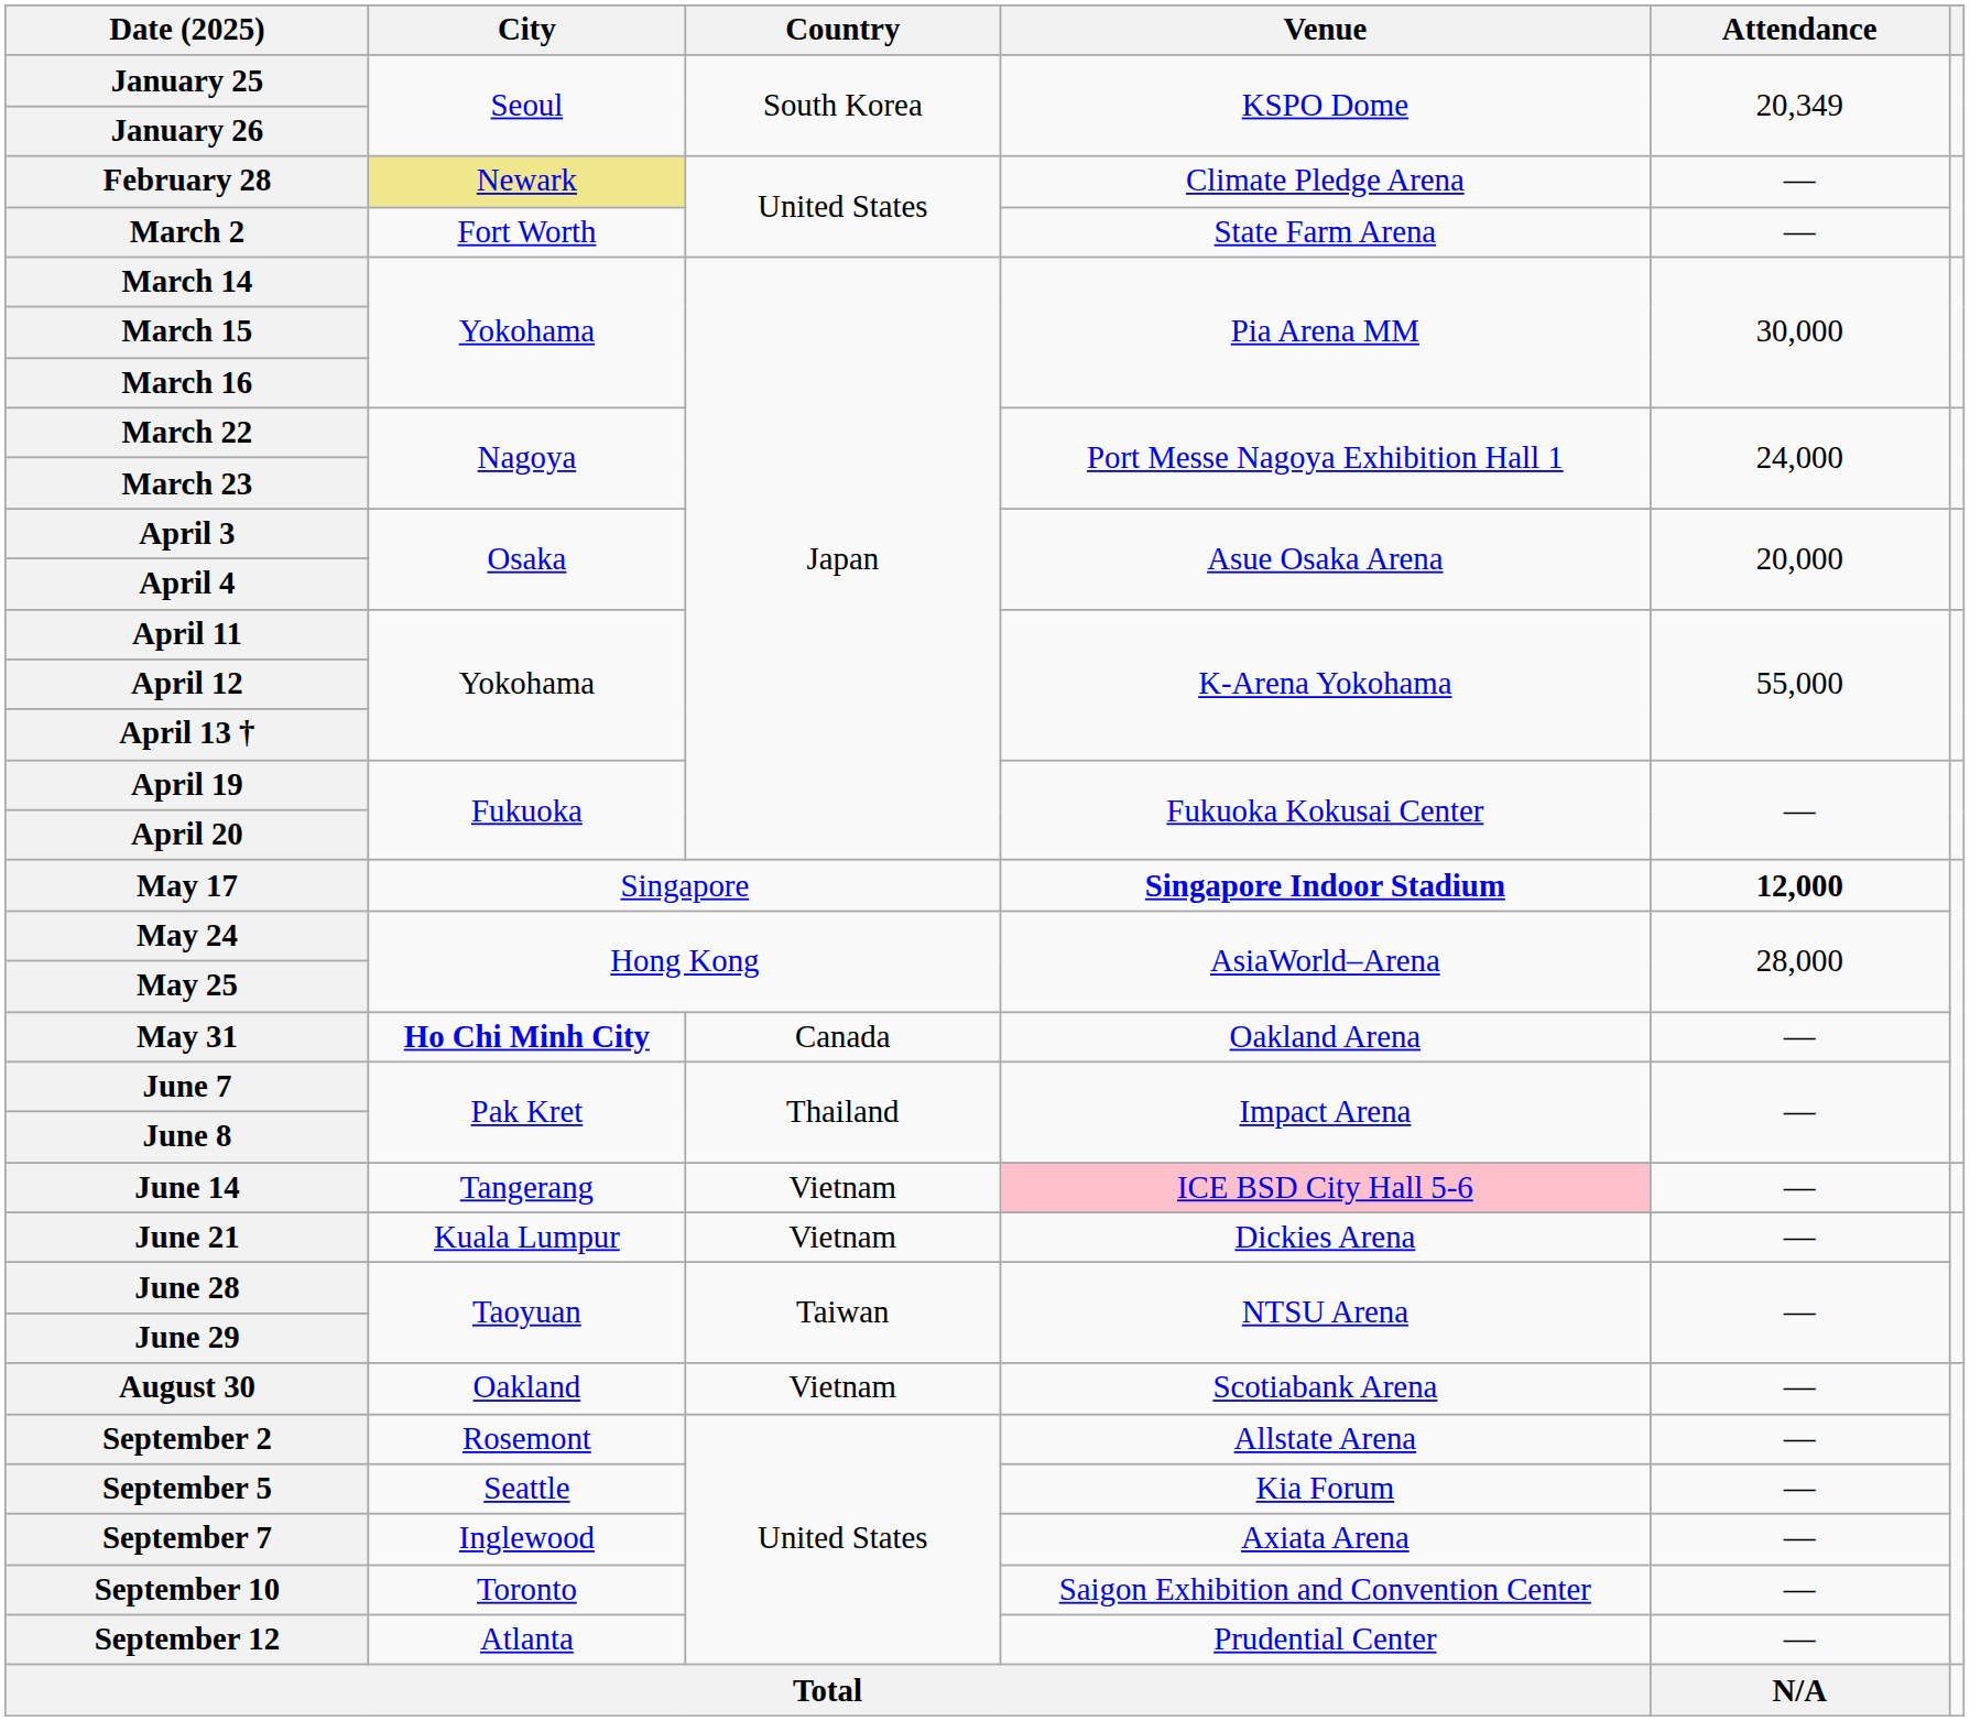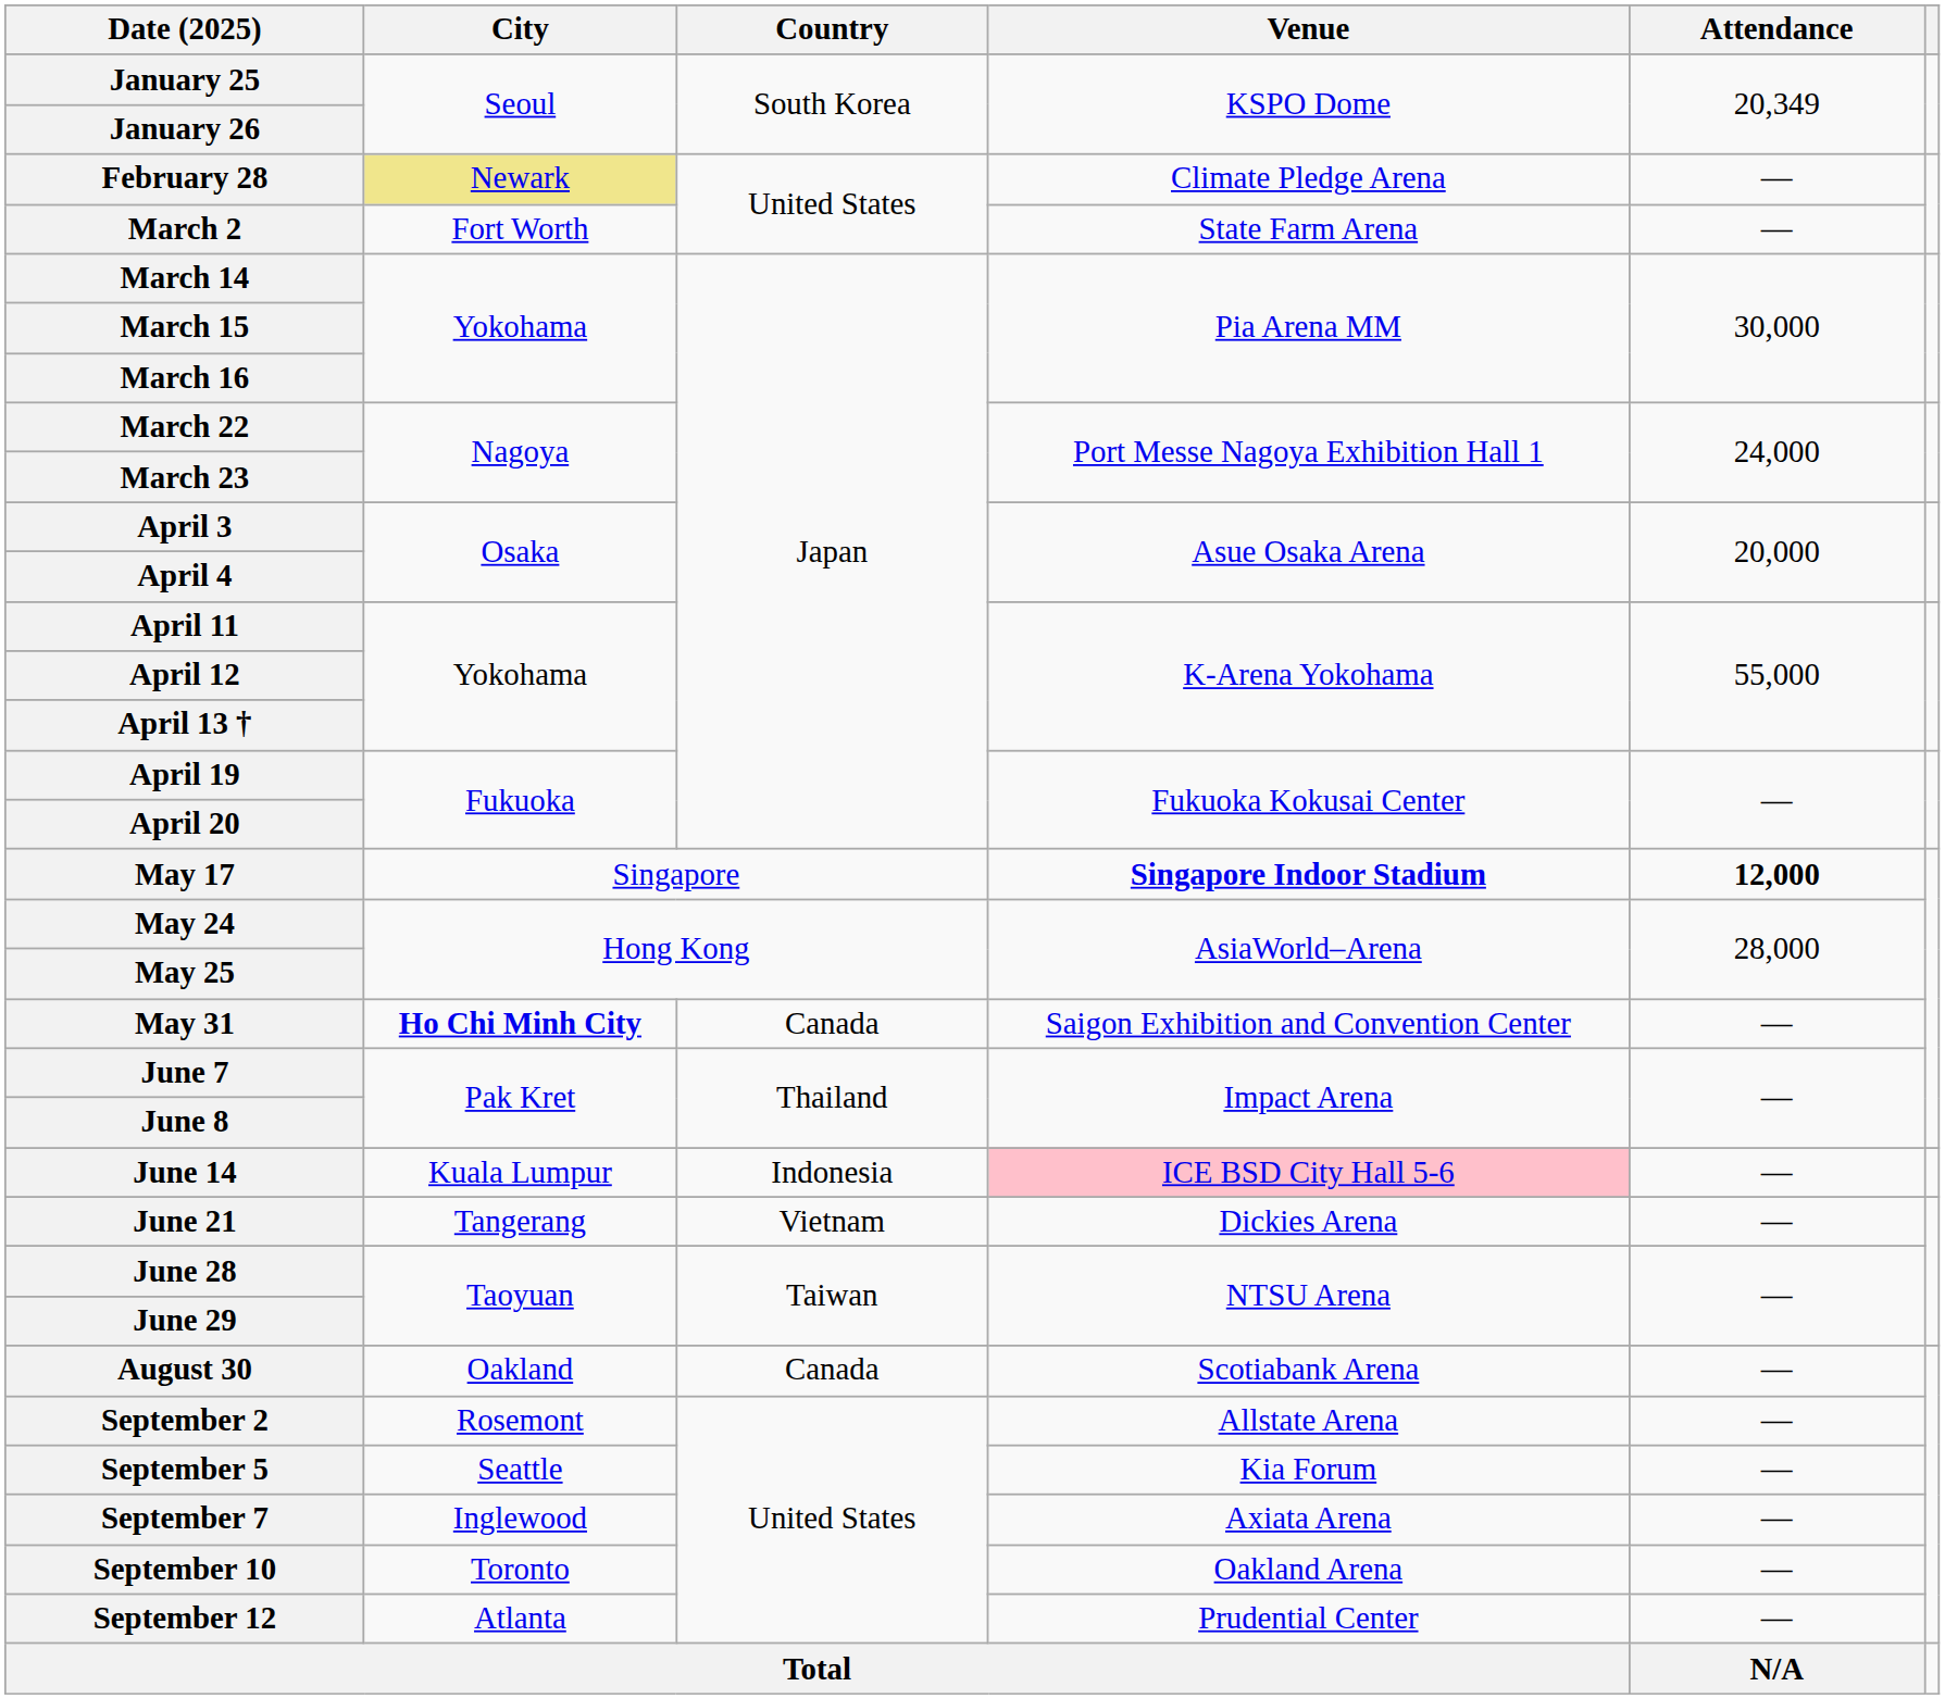 <table class="wikitable plainrowheaders" style="text-align:center">
 <tr>
 <th scope="col" style="width:11em">Date (2025)</th>
 <th scope="col" style="width:9.5em">City</th>
 <th scope="col" style="width:9.5em">Country</th>
 <th scope="col" style="width:20em">Venue</th>
 <th scope="col" style="width:9em">Attendance</th>
 <th class="unsortable" scope="col"></th>
 </tr>
 <tr>
 <th scope="row" style="text-align:center">January 25</th>
 <td rowspan="2"><a href='#'>Seoul</a></td>
 <td rowspan="2">South Korea</td>
 <td rowspan="2"><a href='#'>KSPO Dome</a></td>
 <td rowspan="2">20,349</td>
 <td rowspan="2"></td>
 </tr>
 <tr>
 <th scope="row" style="text-align:center">January 26</th>
 </tr>
 <tr>
 <th scope="row" style="text-align:center">February 28</th>
 <td style="background: khaki;"><a href='#'>Newark</a></td>
 <td rowspan="2">United States</td>
 <td><a href='#'>Climate Pledge Arena</a></td>
 <td>—</td>
 <td rowspan="2"></td>
 </tr>
 <tr>
 <th scope="row" style="text-align:center">March 2</th>
 <td><a href='#'>Fort Worth</a></td>
 <td><a href='#'>State Farm Arena</a></td>
 <td>—</td>
 </tr>
 <tr>
 <th scope="row" style="text-align:center">March 14</th>
 <td rowspan="3"><a href='#'>Yokohama</a></td>
 <td rowspan="12">Japan</td>
 <td rowspan="3"><a href='#'>Pia Arena MM</a></td>
 <td rowspan="3">30,000</td>
 <td rowspan="3"></td>
 </tr>
 <tr>
 <th scope="row" style="text-align:center">March 15</th>
 </tr>
 <tr>
 <th scope="row" style="text-align:center">March 16</th>
 </tr>
 <tr>
 <th scope="row" style="text-align:center">March 22</th>
 <td rowspan="2"><a href='#'>Nagoya</a></td>
 <td rowspan="2"><a href='#'>Port Messe Nagoya Exhibition Hall 1</a></td>
 <td rowspan="2">24,000</td>
 <td rowspan="2"></td>
 </tr>
 <tr>
 <th scope="row" style="text-align:center">March 23</th>
 </tr>
 <tr>
 <th scope="row" style="text-align:center">April 3</th>
 <td rowspan="2"><a href='#'>Osaka</a></td>
 <td rowspan="2"><a href='#'>Asue Osaka Arena</a></td>
 <td rowspan="2">20,000</td>
 <td rowspan="2"></td>
 </tr>
 <tr>
 <th scope="row" style="text-align:center">April 4</th>
 </tr>
 <tr>
 <th scope="row" style="text-align:center">April 11</th>
 <td rowspan="3">Yokohama</td>
 <td rowspan="3"><a href='#'>K-Arena Yokohama</a></td>
 <td rowspan="3">55,000</td>
 <td rowspan="3"></td>
 </tr>
 <tr>
 <th scope="row" style="text-align:center">April 12</th>
 </tr>
 <tr>
 <th scope="row" style="text-align:center">April 13 †</th>
 </tr>
 <tr>
 <th scope="row" style="text-align:center">April 19</th>
 <td rowspan="2"><a href='#'>Fukuoka</a></td>
 <td rowspan="2"><a href='#'>Fukuoka Kokusai Center</a></td>
 <td rowspan="2">—</td>
 <td rowspan="2"></td>
 </tr>
 <tr>
 <th scope="row" style="text-align:center">April 20</th>
 </tr>
 <tr>
 <th scope="row" style="text-align:center">May 17</th>
 <td colspan="2"><a href='#'>Singapore</a></td>
 <td><strong><a href='#'>Singapore Indoor Stadium</a></strong></td>
 <td><strong>12,000</strong></td>
 <td rowspan="6"></td>
 </tr>
 <tr>
 <th scope="row" style="text-align:center">May 24</th>
 <td colspan="2" rowspan="2"><a href='#'>Hong Kong</a></td>
 <td rowspan="2"><a href='#'>AsiaWorld–Arena</a></td>
 <td rowspan="2">28,000</td>
 </tr>
 <tr>
 <th scope="row" style="text-align:center">May 25</th>
 </tr>
 <tr>
 <th scope="row" style="text-align:center">May 31</th>
 <td><strong><a href='#'>Ho Chi Minh City</a></strong></td>
 <td>Canada</td>
-<td><a href='#'>Oakland Arena</a></td>
+<td><a href='#'>Saigon Exhibition and Convention Center</a></td>
 <td>—</td>
 </tr>
 <tr>
 <th scope="row" style="text-align:center">June 7</th>
 <td rowspan="2"><a href='#'>Pak Kret</a></td>
 <td rowspan="2">Thailand</td>
 <td rowspan="2"><a href='#'>Impact Arena</a></td>
 <td rowspan="2">—</td>
 </tr>
 <tr>
 <th scope="row" style="text-align:center">June 8</th>
 </tr>
 <tr>
 <th scope="row" style="text-align:center">June 14</th>
-<td><a href='#'>Tangerang</a></td>
-<td>Vietnam</td>
+<td><a href='#'>Kuala Lumpur</a></td>
+<td>Indonesia</td>
 <td style="background: pink;"><a href='#'>ICE BSD City Hall 5-6</a></td>
 <td>—</td>
 <td></td>
 </tr>
 <tr>
 <th scope="row" style="text-align:center">June 21</th>
-<td><a href='#'>Kuala Lumpur</a></td>
+<td><a href='#'>Tangerang</a></td>
 <td>Vietnam</td>
 <td><a href='#'>Dickies Arena</a></td>
 <td>—</td>
 <td rowspan="3"></td>
 </tr>
 <tr>
 <th scope="row" style="text-align:center">June 28</th>
 <td rowspan="2"><a href='#'>Taoyuan</a></td>
 <td rowspan="2">Taiwan</td>
 <td rowspan="2"><a href='#'>NTSU Arena</a></td>
 <td rowspan="2">—</td>
 </tr>
 <tr>
 <th scope="row" style="text-align:center">June 29</th>
 </tr>
 <tr>
 <th scope="row" style="text-align:center">August 30</th>
 <td><a href='#'>Oakland</a></td>
-<td>Vietnam</td>
+<td>Canada</td>
 <td><a href='#'>Scotiabank Arena</a></td>
 <td>—</td>
 <td rowspan="6"></td>
 </tr>
 <tr>
 <th scope="row" style="text-align:center">September 2</th>
 <td><a href='#'>Rosemont</a></td>
 <td rowspan="5">United States</td>
 <td><a href='#'>Allstate Arena</a></td>
 <td>—</td>
 </tr>
 <tr>
 <th scope="row" style="text-align:center">September 5</th>
 <td><a href='#'>Seattle</a></td>
 <td><a href='#'>Kia Forum</a></td>
 <td>—</td>
 </tr>
 <tr>
 <th scope="row" style="text-align:center">September 7</th>
 <td><a href='#'>Inglewood</a></td>
 <td><a href='#'>Axiata Arena</a></td>
 <td>—</td>
 </tr>
 <tr>
 <th scope="row" style="text-align:center">September 10</th>
 <td><a href='#'>Toronto</a></td>
-<td><a href='#'>Saigon Exhibition and Convention Center</a></td>
+<td><a href='#'>Oakland Arena</a></td>
 <td>—</td>
 </tr>
 <tr>
 <th scope="row" style="text-align:center">September 12</th>
 <td><a href='#'>Atlanta</a></td>
 <td><a href='#'>Prudential Center</a></td>
 <td>—</td>
 </tr>
 <tr>
 <th colspan="4">Total</th>
 <th>N/A</th>
 <td></td>
 </tr>
 </table>
